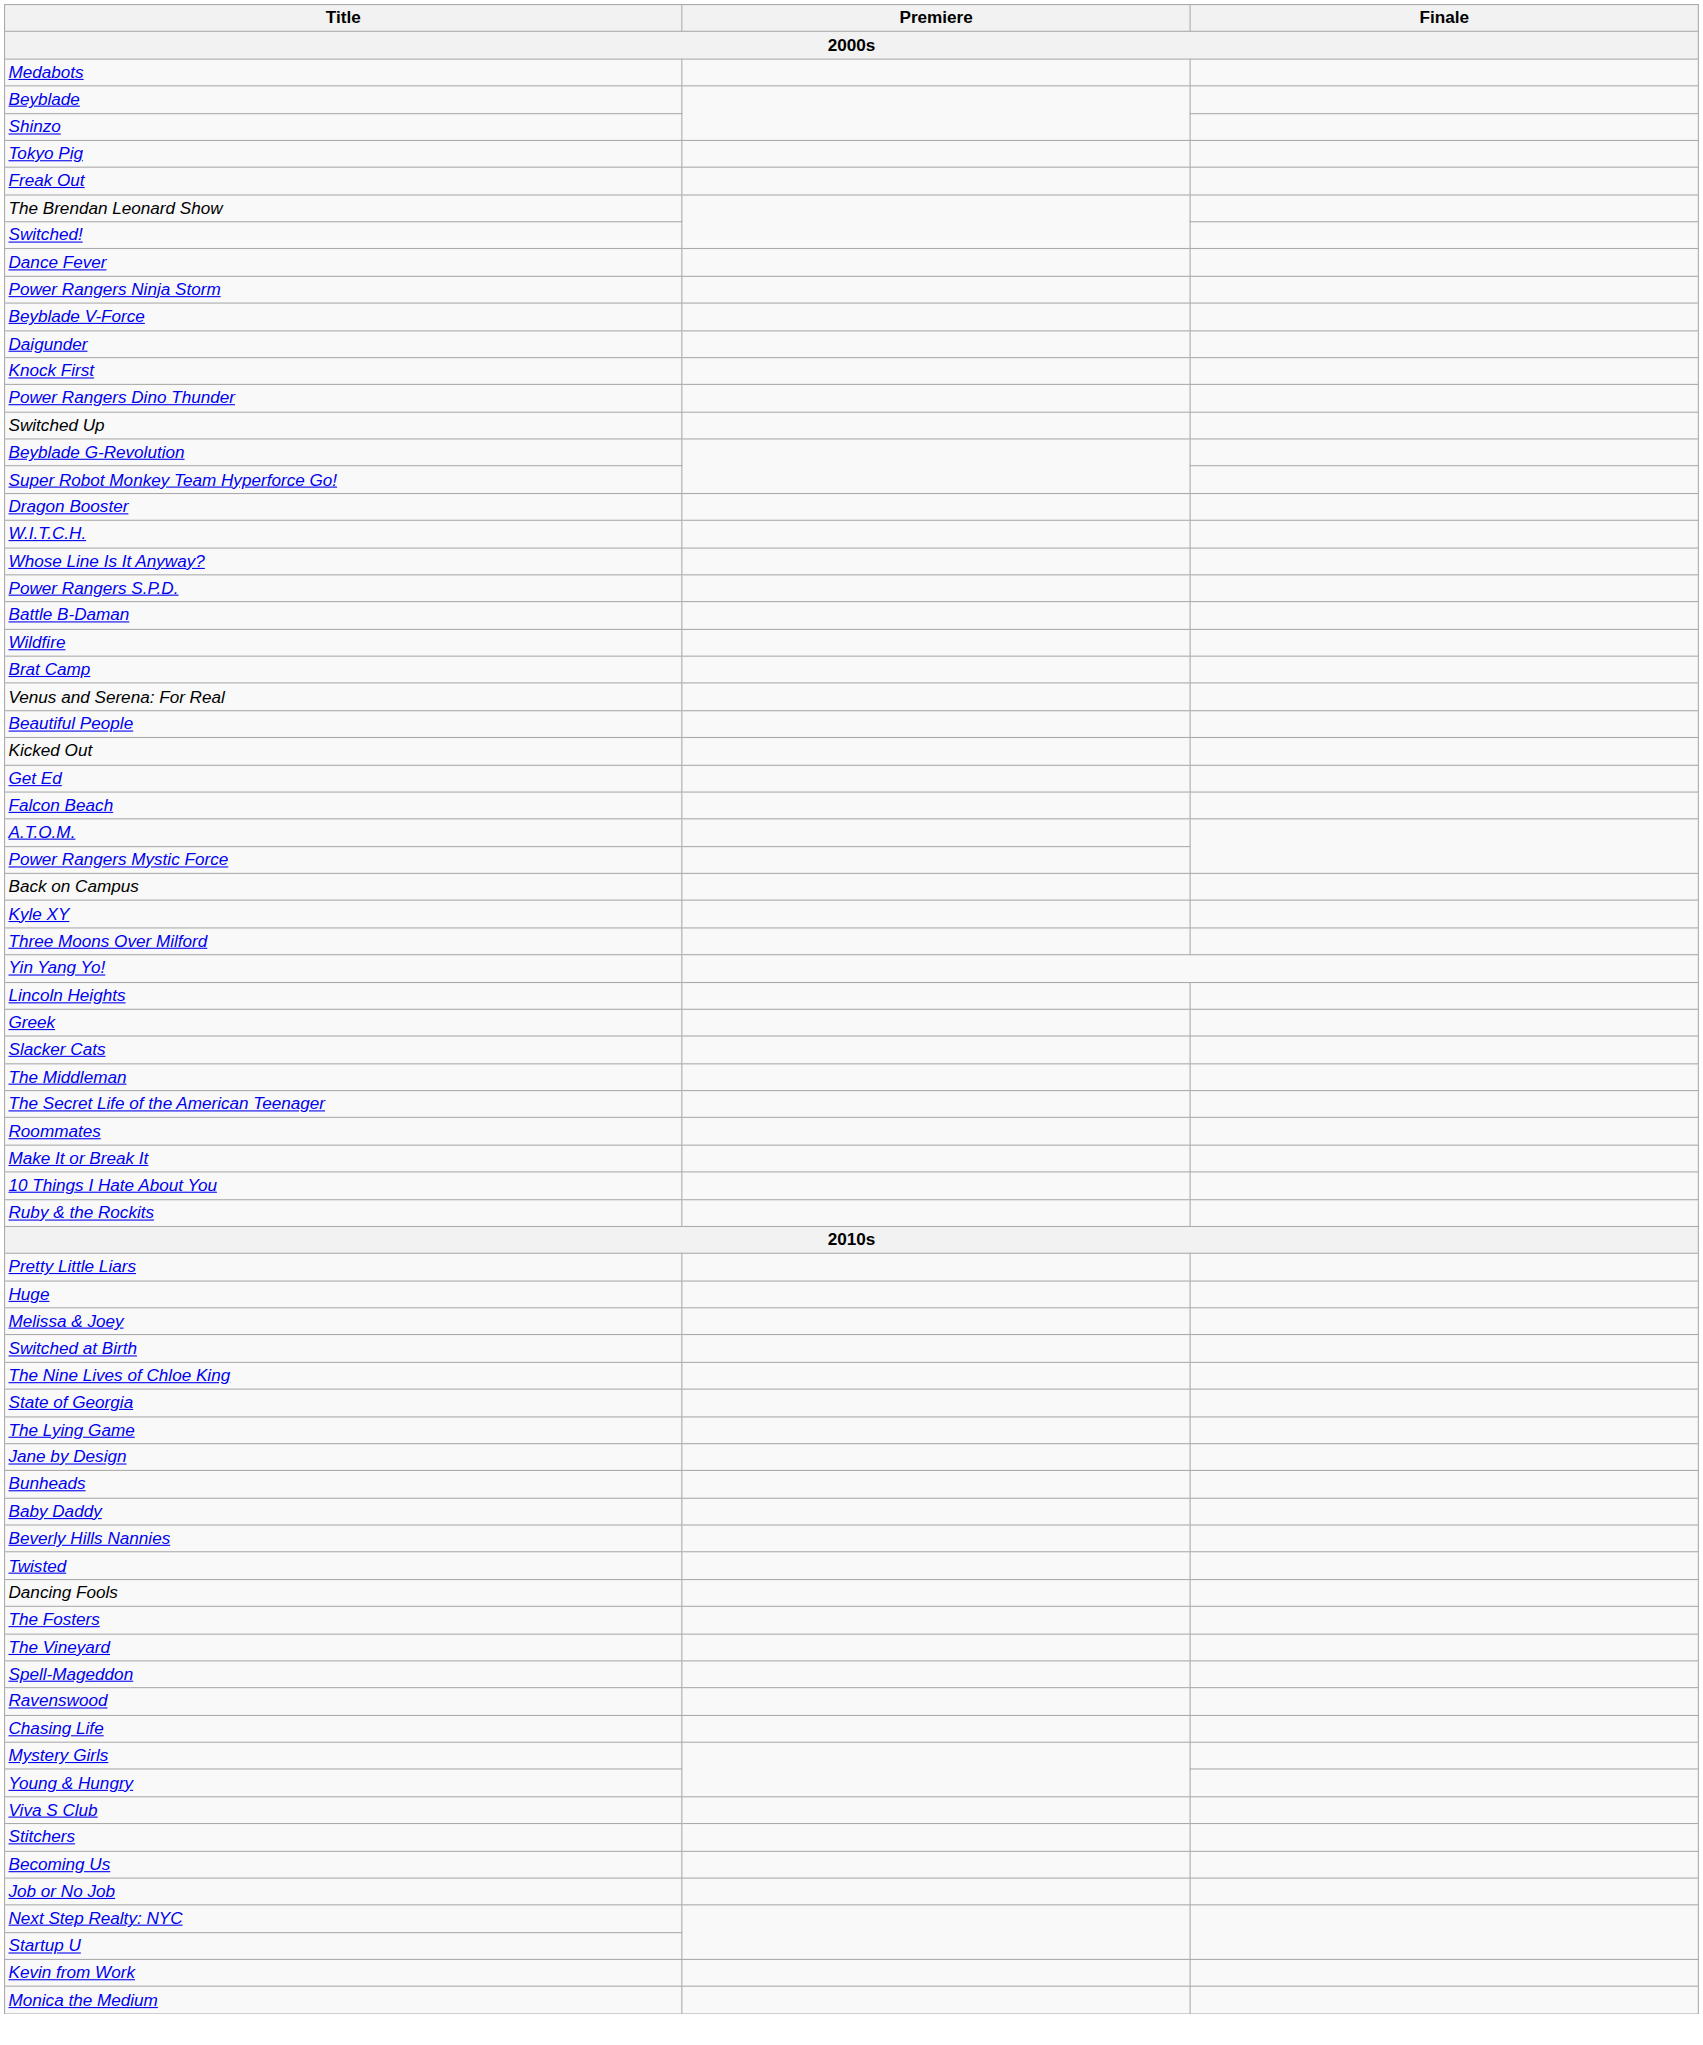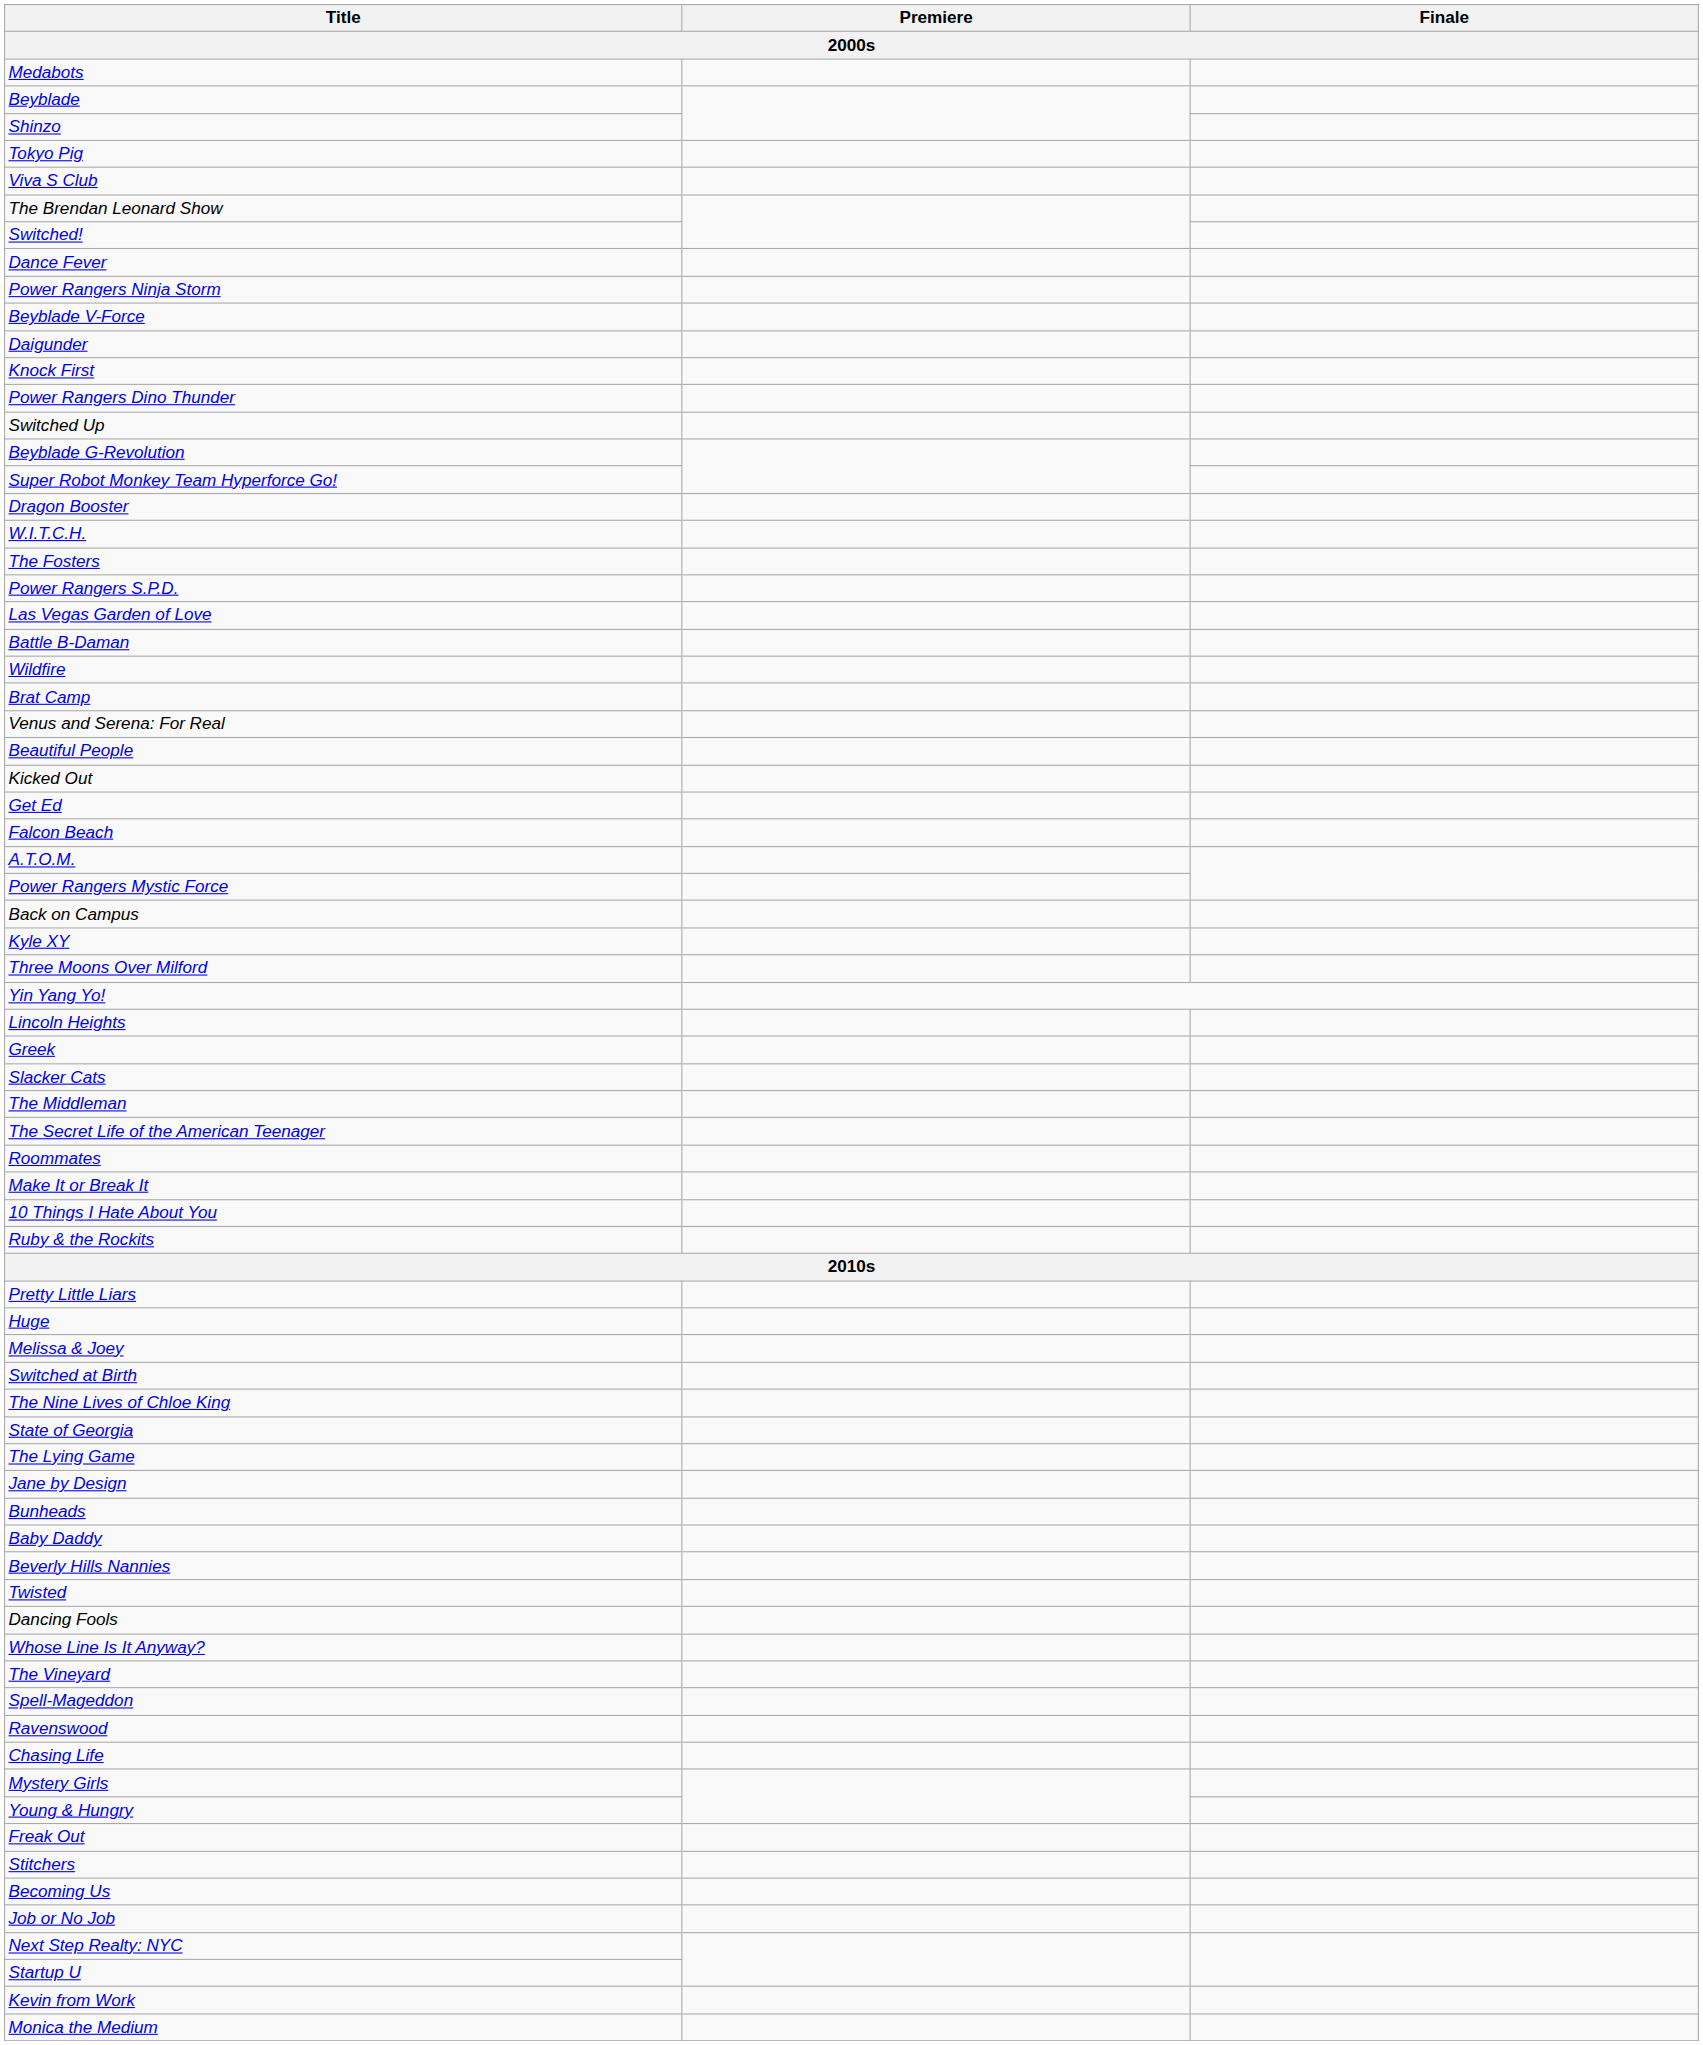 <table class="wikitable sortable" style="width:100%;text-align:center;">
 <tr>
 <th scope="col" style="width:40%;">Title</th>
 <th scope="col" style="width:30%;">Premiere</th>
 <th scope="col" style="width:30%;">Finale</th>
 </tr>
 <tr>
 <th colspan="3">2000s</th>
 </tr>
 <tr>
 <td scope="row" style="text-align:left;"><em><a href='#'>Medabots</a></em></td>
 <td></td>
 <td></td>
 </tr>
 <tr>
 <td scope="row" style="text-align:left;"><em><a href='#'>Beyblade</a></em></td>
 <td rowspan="2"></td>
 <td></td>
 </tr>
 <tr>
 <td scope="row" style="text-align:left;"><em><a href='#'>Shinzo</a></em></td>
 <td></td>
 </tr>
 <tr>
 <td scope="row" style="text-align:left;"><em><a href='#'>Tokyo Pig</a></em></td>
 <td></td>
 <td></td>
 </tr>
 <tr>
-<td scope="row" style="text-align:left;"><em><a href='#'>Freak Out</a></em></td>
+<td scope="row" style="text-align:left;"><em><a href='#'>Viva S Club</a></em></td>
 <td></td>
 <td></td>
 </tr>
 <tr>
 <td scope="row" style="text-align:left;"><em>The Brendan Leonard Show</em></td>
 <td rowspan="2"></td>
 <td></td>
 </tr>
 <tr>
 <td scope="row" style="text-align:left;"><em><a href='#'>Switched!</a></em></td>
 <td></td>
 </tr>
 <tr>
 <td scope="row" style="text-align:left;"><em><a href='#'>Dance Fever</a></em></td>
 <td></td>
 <td></td>
 </tr>
 <tr>
 <td scope="row" style="text-align:left;"><em><a href='#'>Power Rangers Ninja Storm</a></em></td>
 <td></td>
 <td></td>
 </tr>
 <tr>
 <td scope="row" style="text-align:left;"><em><a href='#'>Beyblade V-Force</a></em></td>
 <td></td>
 <td></td>
 </tr>
 <tr>
 <td scope="row" style="text-align:left;"><em><a href='#'>Daigunder</a></em></td>
 <td></td>
 <td></td>
 </tr>
 <tr>
 <td scope="row" style="text-align:left;"><em><a href='#'>Knock First</a></em></td>
 <td></td>
 <td></td>
 </tr>
 <tr>
 <td scope="row" style="text-align:left;"><em><a href='#'>Power Rangers Dino Thunder</a></em></td>
 <td></td>
 <td></td>
 </tr>
 <tr>
 <td scope="row" style="text-align:left;"><em>Switched Up</em></td>
 <td></td>
 <td></td>
 </tr>
 <tr>
 <td scope="row" style="text-align:left;"><em><a href='#'>Beyblade G-Revolution</a></em></td>
 <td rowspan="2"></td>
 <td></td>
 </tr>
 <tr>
 <td scope="row" style="text-align:left;"><em><a href='#'>Super Robot Monkey Team Hyperforce Go!</a></em></td>
 <td></td>
 </tr>
 <tr>
 <td scope="row" style="text-align:left;"><em><a href='#'>Dragon Booster</a></em></td>
 <td></td>
 <td></td>
 </tr>
 <tr>
 <td scope="row" style="text-align:left;"><em><a href='#'>W.I.T.C.H.</a></em></td>
 <td></td>
 <td></td>
 </tr>
 <tr>
-<td scope="row" style="text-align:left;"><em><a href='#'>Whose Line Is It Anyway?</a></em></td>
+<td scope="row" style="text-align:left;"><em><a href='#'>The Fosters</a></em></td>
 <td></td>
 <td></td>
 </tr>
 <tr>
 <td scope="row" style="text-align:left;"><em><a href='#'>Power Rangers S.P.D.</a></em></td>
+<td></td>
+<td></td>
+</tr>
+<tr>
+<td scope="row" style="text-align:left;"><em><a href='#'>Las Vegas Garden of Love</a></em></td>
 <td></td>
 <td></td>
 </tr>
 <tr>
 <td scope="row" style="text-align:left;"><em><a href='#'>Battle B-Daman</a></em></td>
 <td></td>
 <td></td>
 </tr>
 <tr>
 <td scope="row" style="text-align:left;"><em><a href='#'>Wildfire</a></em></td>
 <td></td>
 <td></td>
 </tr>
 <tr>
 <td scope="row" style="text-align:left;"><em><a href='#'>Brat Camp</a></em></td>
 <td></td>
 <td></td>
 </tr>
 <tr>
 <td scope="row" style="text-align:left;"><em>Venus and Serena: For Real</em></td>
 <td></td>
 <td></td>
 </tr>
 <tr>
 <td scope="row" style="text-align:left;"><em><a href='#'>Beautiful People</a></em></td>
 <td></td>
 <td></td>
 </tr>
 <tr>
 <td scope="row" style="text-align:left;"><em>Kicked Out</em></td>
 <td></td>
 <td></td>
 </tr>
 <tr>
 <td scope="row" style="text-align:left;"><em><a href='#'>Get Ed</a></em></td>
 <td></td>
 <td></td>
 </tr>
 <tr>
 <td scope="row" style="text-align:left;"><em><a href='#'>Falcon Beach</a></em></td>
 <td></td>
 <td></td>
 </tr>
 <tr>
 <td scope="row" style="text-align:left;"><em><a href='#'>A.T.O.M.</a></em></td>
 <td></td>
 <td rowspan="2"></td>
 </tr>
 <tr>
 <td scope="row" style="text-align:left;"><em><a href='#'>Power Rangers Mystic Force</a></em></td>
 <td></td>
 </tr>
 <tr>
 <td scope="row" style="text-align:left;"><em>Back on Campus</em></td>
 <td></td>
 <td></td>
 </tr>
 <tr>
 <td scope="row" style="text-align:left;"><em><a href='#'>Kyle XY</a></em></td>
 <td></td>
 <td></td>
 </tr>
 <tr>
 <td scope="row" style="text-align:left;"><em><a href='#'>Three Moons Over Milford</a></em></td>
 <td></td>
 <td></td>
 </tr>
 <tr>
 <td scope="row" style="text-align:left;"><em><a href='#'>Yin Yang Yo!</a></em></td>
 <td colspan=2></td>
 </tr>
 <tr>
 <td scope="row" style="text-align:left;"><em><a href='#'>Lincoln Heights</a></em></td>
 <td></td>
 <td></td>
 </tr>
 <tr>
 <td scope="row" style="text-align:left;"><em><a href='#'>Greek</a></em></td>
 <td></td>
 <td></td>
 </tr>
 <tr>
 <td scope="row" style="text-align:left;"><em><a href='#'>Slacker Cats</a></em></td>
 <td></td>
 <td></td>
 </tr>
 <tr>
 <td scope="row" style="text-align:left;"><em><a href='#'>The Middleman</a></em></td>
 <td></td>
 <td></td>
 </tr>
 <tr>
 <td scope="row" style="text-align:left;"><em><a href='#'>The Secret Life of the American Teenager</a></em></td>
 <td></td>
 <td></td>
 </tr>
 <tr>
 <td scope="row" style="text-align:left;"><em><a href='#'>Roommates</a></em></td>
 <td></td>
 <td></td>
 </tr>
 <tr>
 <td scope="row" style="text-align:left;"><em><a href='#'>Make It or Break It</a></em></td>
 <td></td>
 <td></td>
 </tr>
 <tr>
 <td scope="row" style="text-align:left;"><em><a href='#'>10 Things I Hate About You</a></em></td>
 <td></td>
 <td></td>
 </tr>
 <tr>
 <td scope="row" style="text-align:left;"><em><a href='#'>Ruby & the Rockits</a></em></td>
 <td></td>
 <td></td>
 </tr>
 <tr>
 <th colspan="3">2010s</th>
 </tr>
 <tr>
 <td scope="row" style="text-align:left;"><em><a href='#'>Pretty Little Liars</a></em></td>
 <td></td>
 <td></td>
 </tr>
 <tr>
 <td scope="row" style="text-align:left;"><em><a href='#'>Huge</a></em></td>
 <td></td>
 <td></td>
 </tr>
 <tr>
 <td scope="row" style="text-align:left;"><em><a href='#'>Melissa & Joey</a></em></td>
 <td></td>
 <td></td>
 </tr>
 <tr>
 <td scope="row" style="text-align:left;"><em><a href='#'>Switched at Birth</a></em></td>
 <td></td>
 <td></td>
 </tr>
 <tr>
 <td scope="row" style="text-align:left;"><em><a href='#'>The Nine Lives of Chloe King</a></em></td>
 <td></td>
 <td></td>
 </tr>
 <tr>
 <td scope="row" style="text-align:left;"><em><a href='#'>State of Georgia</a></em></td>
 <td></td>
 <td></td>
 </tr>
 <tr>
 <td scope="row" style="text-align:left;"><em><a href='#'>The Lying Game</a></em></td>
 <td></td>
 <td></td>
 </tr>
 <tr>
 <td scope="row" style="text-align:left;"><em><a href='#'>Jane by Design</a></em></td>
 <td></td>
 <td></td>
 </tr>
 <tr>
 <td scope="row" style="text-align:left;"><em><a href='#'>Bunheads</a></em></td>
 <td></td>
 <td></td>
 </tr>
 <tr>
 <td scope="row" style="text-align:left;"><em><a href='#'>Baby Daddy</a></em></td>
 <td></td>
 <td></td>
 </tr>
 <tr>
 <td scope="row" style="text-align:left;"><em><a href='#'>Beverly Hills Nannies</a></em></td>
 <td></td>
 <td></td>
 </tr>
 <tr>
 <td scope="row" style="text-align:left;"><em><a href='#'>Twisted</a></em></td>
 <td></td>
 <td></td>
 </tr>
 <tr>
 <td scope="row" style="text-align:left;"><em>Dancing Fools</em></td>
 <td></td>
 <td></td>
 </tr>
 <tr>
-<td scope="row" style="text-align:left;"><em><a href='#'>The Fosters</a></em></td>
+<td scope="row" style="text-align:left;"><em><a href='#'>Whose Line Is It Anyway?</a></em></td>
 <td></td>
 <td></td>
 </tr>
 <tr>
 <td scope="row" style="text-align:left;"><em><a href='#'>The Vineyard</a></em></td>
 <td></td>
 <td></td>
 </tr>
 <tr>
 <td scope="row" style="text-align:left;"><em><a href='#'>Spell-Mageddon</a></em></td>
 <td></td>
 <td></td>
 </tr>
 <tr>
 <td scope="row" style="text-align:left;"><em><a href='#'>Ravenswood</a></em></td>
 <td></td>
 <td></td>
 </tr>
 <tr>
 <td scope="row" style="text-align:left;"><em><a href='#'>Chasing Life</a></em></td>
 <td></td>
 <td></td>
 </tr>
 <tr>
 <td scope="row" style="text-align:left;"><em><a href='#'>Mystery Girls</a></em></td>
 <td rowspan="2"></td>
 <td></td>
 </tr>
 <tr>
 <td scope="row" style="text-align:left;"><em><a href='#'>Young & Hungry</a></em></td>
 <td></td>
 </tr>
 <tr>
-<td scope="row" style="text-align:left;"><em><a href='#'>Viva S Club</a></em></td>
+<td scope="row" style="text-align:left;"><em><a href='#'>Freak Out</a></em></td>
 <td></td>
 <td></td>
 </tr>
 <tr>
 <td scope="row" style="text-align:left;"><em><a href='#'>Stitchers</a></em></td>
 <td></td>
 <td></td>
 </tr>
 <tr>
 <td scope="row" style="text-align:left;"><em><a href='#'>Becoming Us</a></em></td>
 <td></td>
 <td></td>
 </tr>
 <tr>
 <td scope="row" style="text-align:left;"><em><a href='#'>Job or No Job</a></em></td>
 <td></td>
 <td></td>
 </tr>
 <tr>
 <td scope="row" style="text-align:left;"><em><a href='#'>Next Step Realty: NYC</a></em></td>
 <td rowspan="2"></td>
 <td rowspan="2"></td>
 </tr>
 <tr>
 <td scope="row" style="text-align:left;"><em><a href='#'>Startup U</a></em></td>
 </tr>
 <tr>
 <td scope="row" style="text-align:left;"><em><a href='#'>Kevin from Work</a></em></td>
 <td></td>
 <td></td>
 </tr>
 <tr>
 <td scope="row" style="text-align:left;"><em><a href='#'>Monica the Medium</a></em></td>
 <td></td>
 <td></td>
 </tr>
 </table>
